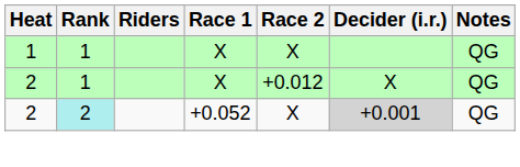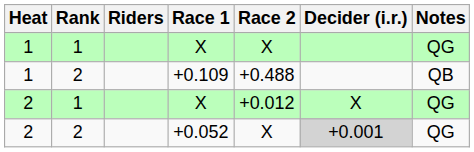 <table class="wikitable sortable" style="text-align:center">
 <tr>
 <th>Heat</th>
 <th>Rank</th>
 <th>Riders</th>
 <th>Race 1</th>
 <th>Race 2</th>
 <th>Decider (i.r.)</th>
 <th>Notes</th>
 </tr>
 <tr bgcolor=bbffbb>
 <td>1</td>
 <td>1</td>
 <td align="left"></td>
 <td>X</td>
 <td>X</td>
 <td></td>
 <td>QG</td>
 </tr>
+<tr>
+<td>1</td>
+<td>2</td>
+<td align="left"></td>
+<td>+0.109</td>
+<td>+0.488</td>
+<td></td>
+<td>QB</td>
+</tr>
 <tr bgcolor=bbffbb>
 <td>2</td>
 <td>1</td>
 <td align="left"></td>
 <td>X</td>
 <td>+0.012</td>
 <td>X</td>
 <td>QG</td>
 </tr>
 <tr>
 <td>2</td>
-<td style="background: paleturquoise;">2</td>
+<td>2</td>
 <td align="left"></td>
 <td>+0.052</td>
 <td>X</td>
 <td style="background: lightgrey;">+0.001</td>
 <td>QG</td>
 </tr>
 </table>
